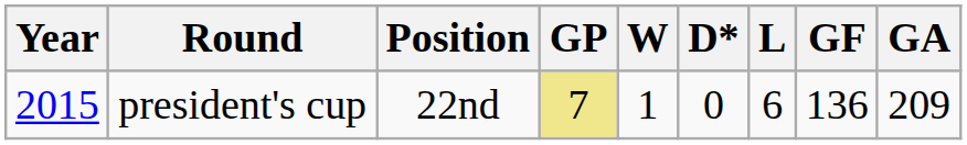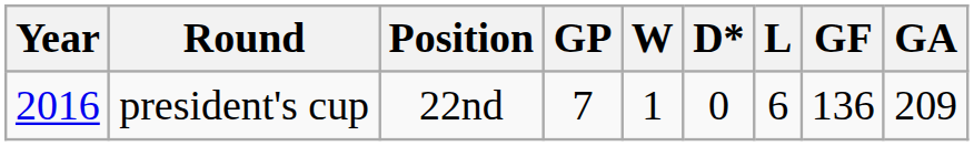 <table class="wikitable" style="text-align: center;">
 <tr>
 <th>Year</th>
 <th>Round</th>
 <th>Position</th>
 <th>GP</th>
 <th>W</th>
 <th>D*</th>
 <th>L</th>
 <th>GF</th>
 <th>GA</th>
 </tr>
 <tr>
-<td> <a href='#'>2015</a></td>
+<td> <a href='#'>2016</a></td>
 <td>president's cup</td>
 <td>22nd</td>
-<td style="background: khaki;">7</td>
+<td>7</td>
 <td>1</td>
 <td>0</td>
 <td>6</td>
 <td>136</td>
 <td>209</td>
 </tr>
 </table>
